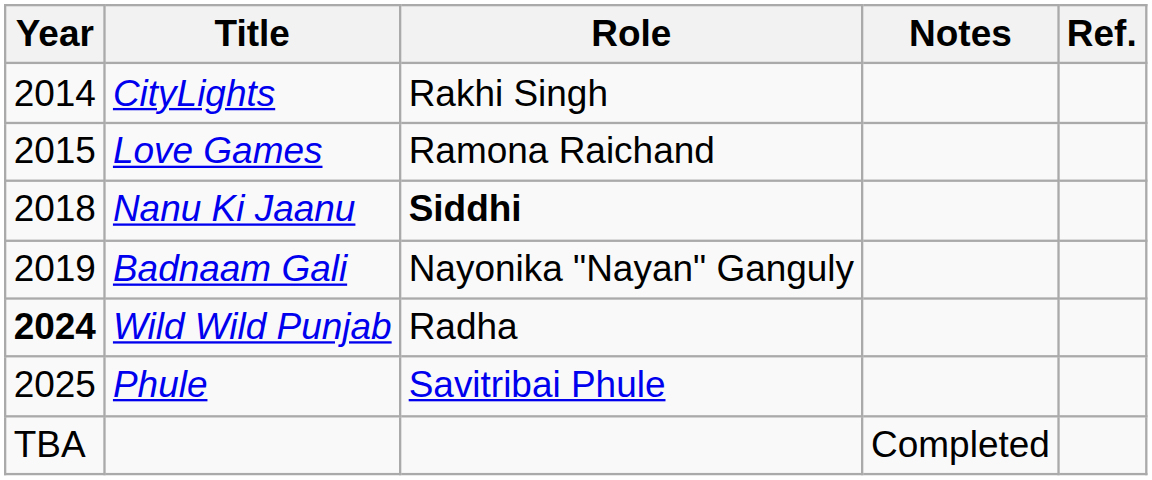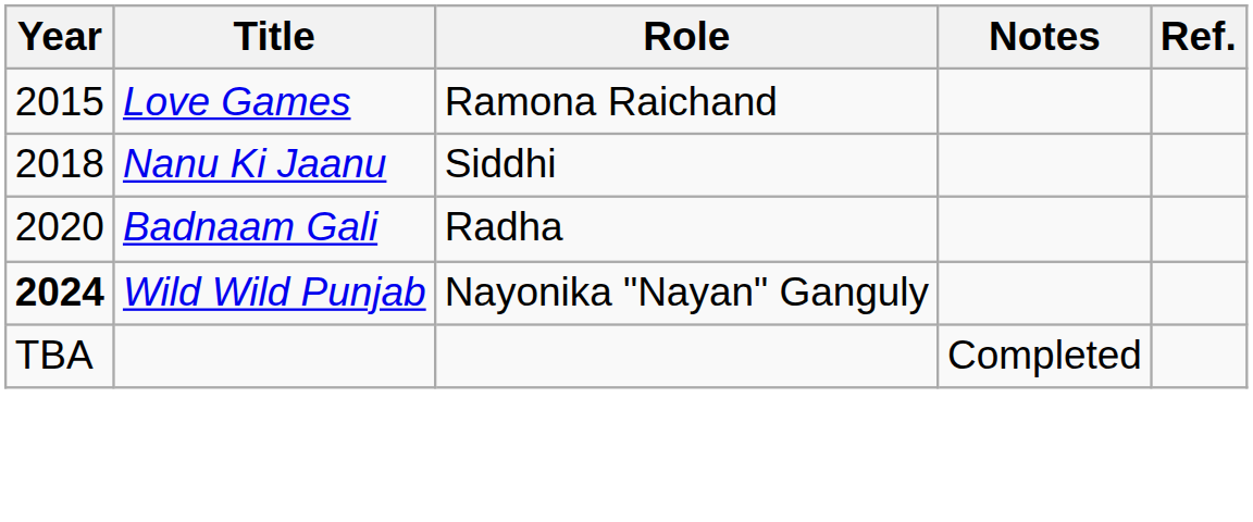 <table class="wikitable sortable">
 <tr>
 <th>Year</th>
 <th>Title</th>
 <th>Role</th>
 <th class="unsortable">Notes</th>
 <th class="unsortable">Ref.</th>
-</tr>
-<tr>
-<td>2014</td>
-<td><em><a href='#'>CityLights</a></em></td>
-<td>Rakhi Singh</td>
-<td></td>
-<td></td>
 </tr>
 <tr>
 <td>2015</td>
 <td><em><a href='#'>Love Games</a></em></td>
 <td>Ramona Raichand</td>
 <td></td>
 <td></td>
 </tr>
 <tr>
 <td>2018</td>
 <td><em><a href='#'>Nanu Ki Jaanu</a></em></td>
-<td><strong>Siddhi</strong></td>
+<td>Siddhi</td>
 <td></td>
 <td></td>
 </tr>
 <tr>
-<td>2019</td>
+<td>2020</td>
 <td><em><a href='#'>Badnaam Gali</a></em></td>
-<td>Nayonika "Nayan" Ganguly</td>
+<td>Radha</td>
 <td></td>
 <td></td>
 </tr>
 <tr>
 <td><strong>2024</strong></td>
 <td><em><a href='#'>Wild Wild Punjab</a></em></td>
-<td>Radha</td>
-<td></td>
-<td></td>
-</tr>
-<tr>
-<td>2025</td>
-<td><em><a href='#'>Phule</a></em></td>
-<td><a href='#'>Savitribai Phule</a></td>
+<td>Nayonika "Nayan" Ganguly</td>
 <td></td>
 <td></td>
 </tr>
 <tr>
 <td>TBA</td>
 <td></td>
 <td></td>
 <td>Completed</td>
 <td></td>
 </tr>
 </table>
